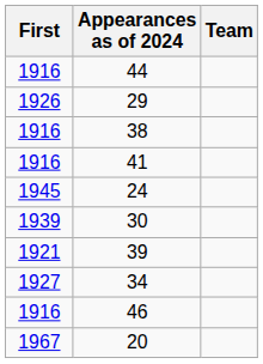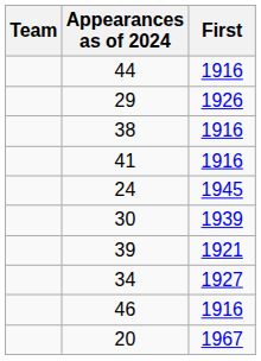 <table class="wikitable sortable" style="text-align:center">
 <tr>
+<th>Team</th>
+<th>Appearances <br> as of 2024</th>
 <th width=50>First</th>
-<th>Appearances <br> as of 2024</th>
-<th>Team</th>
 </tr>
 <tr>
+<td align=left></td>
+<td>44</td>
 <td><a href='#'>1916</a></td>
-<td>44</td>
-<td align=left></td>
 </tr>
 <tr>
+<td align=left></td>
+<td>29</td>
 <td><a href='#'>1926</a></td>
-<td>29</td>
-<td align=left></td>
 </tr>
 <tr>
+<td align=left></td>
+<td>38</td>
 <td><a href='#'>1916</a></td>
-<td>38</td>
-<td align=left></td>
 </tr>
 <tr>
+<td align=left></td>
+<td>41</td>
 <td><a href='#'>1916</a></td>
-<td>41</td>
-<td align=left></td>
 </tr>
 <tr>
+<td align=left></td>
+<td>24</td>
 <td><a href='#'>1945</a></td>
-<td>24</td>
-<td align=left></td>
 </tr>
 <tr>
+<td align=left></td>
+<td>30</td>
 <td><a href='#'>1939</a></td>
-<td>30</td>
-<td align=left></td>
 </tr>
 <tr>
+<td align=left></td>
+<td>39</td>
 <td><a href='#'>1921</a></td>
-<td>39</td>
-<td align=left></td>
 </tr>
 <tr>
+<td align=left></td>
+<td>34</td>
 <td><a href='#'>1927</a></td>
-<td>34</td>
-<td align=left></td>
 </tr>
 <tr>
+<td align=left></td>
+<td>46</td>
 <td><a href='#'>1916</a></td>
-<td>46</td>
-<td align=left></td>
 </tr>
 <tr>
+<td align=left></td>
+<td>20</td>
 <td><a href='#'>1967</a></td>
-<td>20</td>
-<td align=left></td>
 </tr>
 </table>
